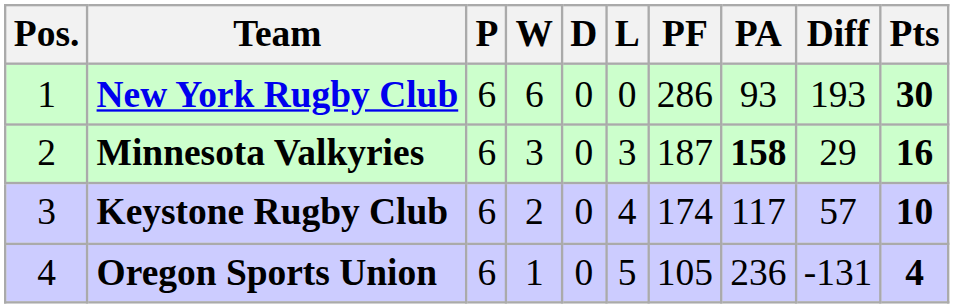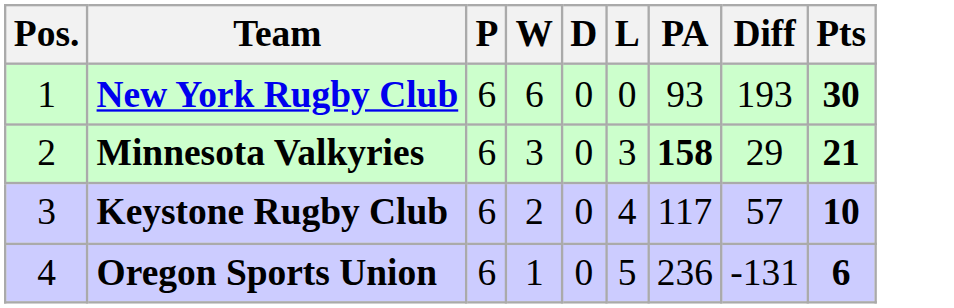 <table class="wikitable" style="text-align: center;">
 <tr>
 <th>Pos.</th>
 <th>Team</th>
 <th>P</th>
 <th>W</th>
 <th>D</th>
 <th>L</th>
-<th>PF</th>
 <th>PA</th>
 <th>Diff</th>
 <th>Pts</th>
 </tr>
 <tr bgcolor="ccffcc">
 <td>1</td>
 <td align="left"><strong><a href='#'>New York Rugby Club</a></strong></td>
 <td>6</td>
 <td>6</td>
 <td>0</td>
 <td>0</td>
-<td>286</td>
 <td>93</td>
 <td>193</td>
 <td><strong>30</strong></td>
 </tr>
 <tr bgcolor="ccffcc">
 <td>2</td>
 <td align="left"><strong>Minnesota Valkyries</strong></td>
 <td>6</td>
 <td>3</td>
 <td>0</td>
 <td>3</td>
-<td>187</td>
 <td><strong>158</strong></td>
 <td>29</td>
-<td><strong>16</strong></td>
+<td><strong>21</strong></td>
 </tr>
 <tr bgcolor="ccccff">
 <td>3</td>
 <td align="left"><strong>Keystone Rugby Club</strong></td>
 <td>6</td>
 <td>2</td>
 <td>0</td>
 <td>4</td>
-<td>174</td>
 <td>117</td>
 <td>57</td>
 <td><strong>10</strong></td>
 </tr>
 <tr bgcolor="ccccff">
 <td>4</td>
 <td align="left"><strong>Oregon Sports Union</strong></td>
 <td>6</td>
 <td>1</td>
 <td>0</td>
 <td>5</td>
-<td>105</td>
 <td>236</td>
 <td>-131</td>
-<td><strong>4</strong></td>
+<td><strong>6</strong></td>
 </tr>
 </table>
